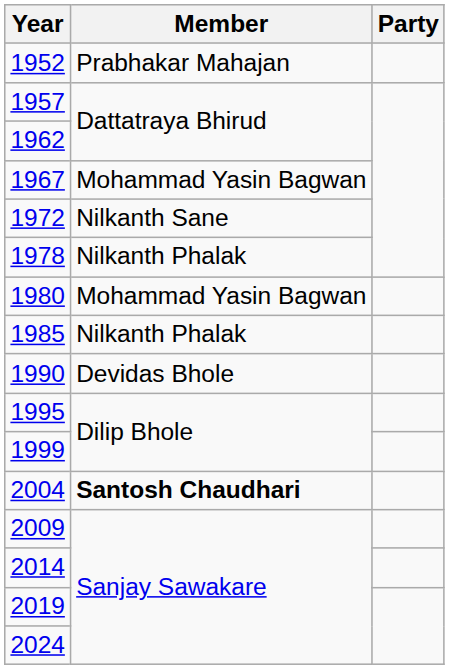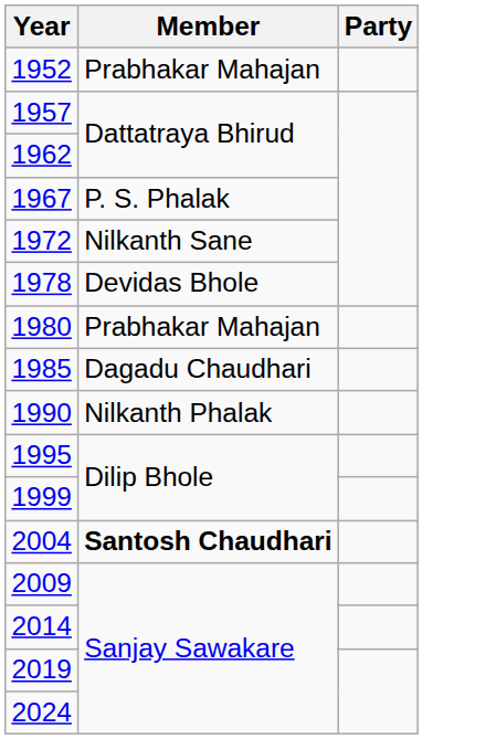 <table class="wikitable">
 <tr>
 <th>Year</th>
 <th>Member</th>
 <th colspan="2">Party</th>
 </tr>
 <tr>
 <td><a href='#'>1952</a></td>
 <td>Prabhakar Mahajan</td>
 <td></td>
 </tr>
 <tr>
 <td><a href='#'>1957</a></td>
 <td rowspan="2">Dattatraya Bhirud</td>
 </tr>
 <tr>
 <td><a href='#'>1962</a></td>
 </tr>
 <tr>
 <td><a href='#'>1967</a></td>
-<td>Mohammad Yasin Bagwan</td>
+<td>P. S. Phalak</td>
 </tr>
 <tr>
 <td><a href='#'>1972</a></td>
 <td>Nilkanth Sane</td>
 </tr>
 <tr>
 <td><a href='#'>1978</a></td>
-<td>Nilkanth Phalak</td>
+<td>Devidas Bhole</td>
 </tr>
 <tr>
 <td><a href='#'>1980</a></td>
-<td>Mohammad Yasin Bagwan</td>
+<td>Prabhakar Mahajan</td>
 <td></td>
 </tr>
 <tr>
 <td><a href='#'>1985</a></td>
-<td>Nilkanth Phalak</td>
+<td>Dagadu Chaudhari</td>
 <td></td>
 </tr>
 <tr>
 <td><a href='#'>1990</a></td>
-<td>Devidas Bhole</td>
+<td>Nilkanth Phalak</td>
 <td></td>
 </tr>
 <tr>
 <td><a href='#'>1995</a></td>
 <td rowspan="2">Dilip Bhole</td>
 <td></td>
 </tr>
 <tr>
 <td><a href='#'>1999</a></td>
 </tr>
 <tr>
 <td><a href='#'>2004</a></td>
 <td><strong>Santosh Chaudhari</strong></td>
 <td></td>
 </tr>
 <tr>
 <td><a href='#'>2009</a></td>
 <td rowspan="4"><a href='#'>Sanjay Sawakare</a></td>
 </tr>
 <tr>
 <td><a href='#'>2014</a></td>
 <td></td>
 </tr>
 <tr>
 <td><a href='#'>2019</a></td>
 </tr>
 <tr>
 <td><a href='#'>2024</a></td>
 </tr>
 </table>
